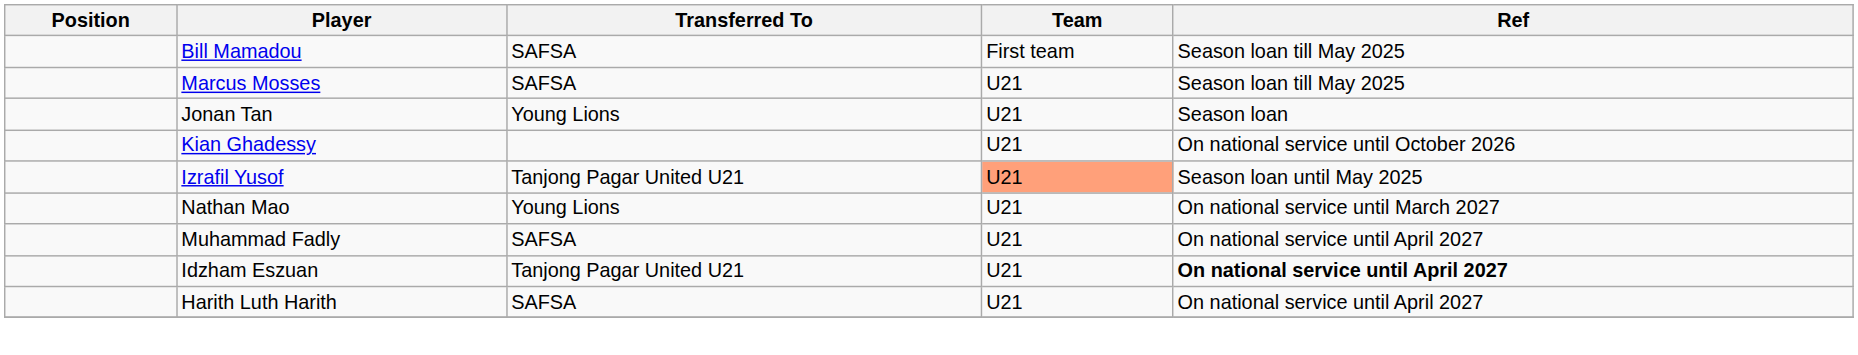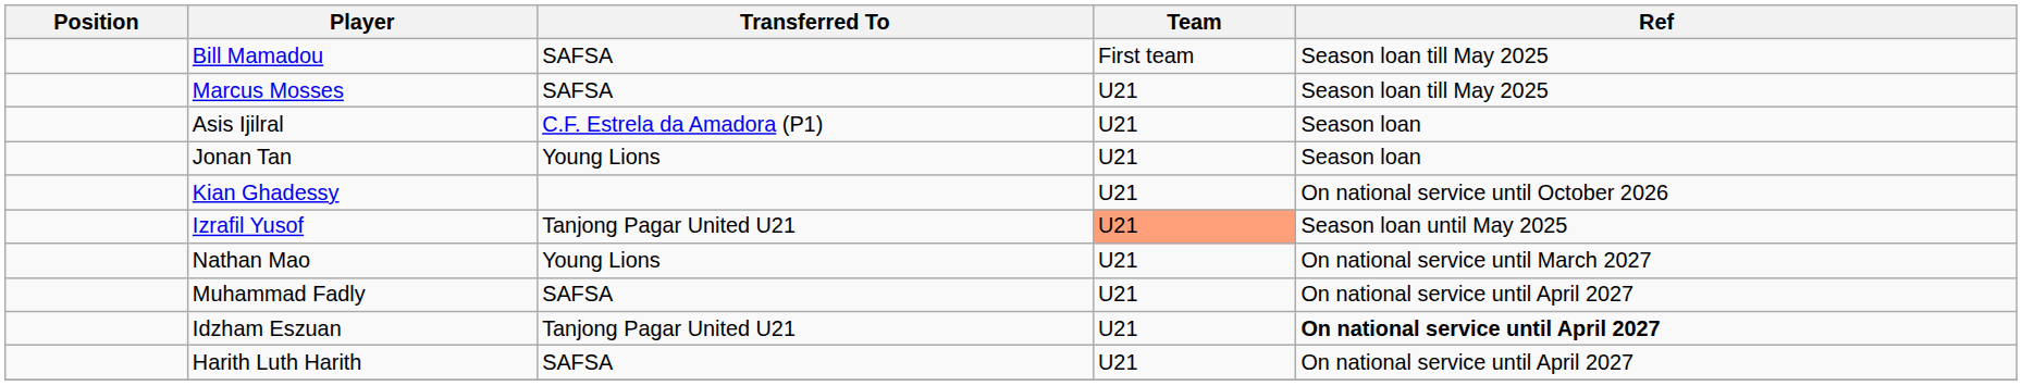 <table class="wikitable sortable" style="width:80%; text-align:center; font-size:85%; text-align:left;">
 <tr>
 <th>Position</th>
 <th>Player</th>
 <th>Transferred To</th>
 <th>Team</th>
 <th>Ref</th>
 </tr>
 <tr>
 <td></td>
 <td> <a href='#'>Bill Mamadou</a></td>
 <td> SAFSA</td>
 <td>First team</td>
 <td>Season loan till May 2025</td>
 </tr>
 <tr>
 <td></td>
 <td> <a href='#'>Marcus Mosses</a></td>
 <td> SAFSA</td>
 <td>U21</td>
 <td>Season loan till May 2025</td>
+</tr>
+<tr>
+<td></td>
+<td> Asis Ijilral</td>
+<td> <a href='#'>C.F. Estrela da Amadora</a> (P1)</td>
+<td>U21</td>
+<td>Season loan </td>
 </tr>
 <tr>
 <td></td>
 <td> Jonan Tan</td>
 <td> Young Lions</td>
 <td>U21</td>
 <td>Season loan</td>
 </tr>
 <tr>
 <td></td>
 <td> <a href='#'>Kian Ghadessy</a></td>
 <td></td>
 <td>U21</td>
 <td>On national service until October 2026</td>
 </tr>
 <tr>
 <td></td>
 <td> <a href='#'>Izrafil Yusof</a></td>
 <td> Tanjong Pagar United U21</td>
 <td style="background: lightsalmon;">U21</td>
 <td>Season loan until May 2025</td>
 </tr>
 <tr>
 <td></td>
 <td> Nathan Mao</td>
 <td> Young Lions</td>
 <td>U21</td>
 <td>On national service until March 2027</td>
 </tr>
 <tr>
 <td></td>
 <td> Muhammad Fadly</td>
 <td> SAFSA</td>
 <td>U21</td>
 <td>On national service until April 2027</td>
 </tr>
 <tr>
 <td></td>
 <td> Idzham Eszuan</td>
 <td> Tanjong Pagar United U21</td>
 <td>U21</td>
 <td><strong>On national service until April 2027</strong></td>
 </tr>
 <tr>
 <td></td>
 <td> Harith Luth Harith</td>
 <td> SAFSA</td>
 <td>U21</td>
 <td>On national service until April 2027</td>
 </tr>
 <tr>
 </tr>
 </table>
